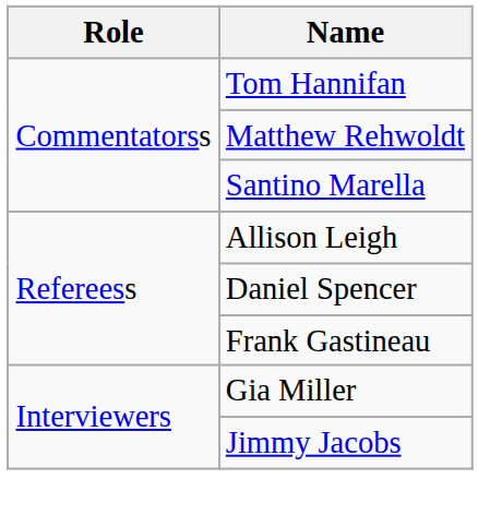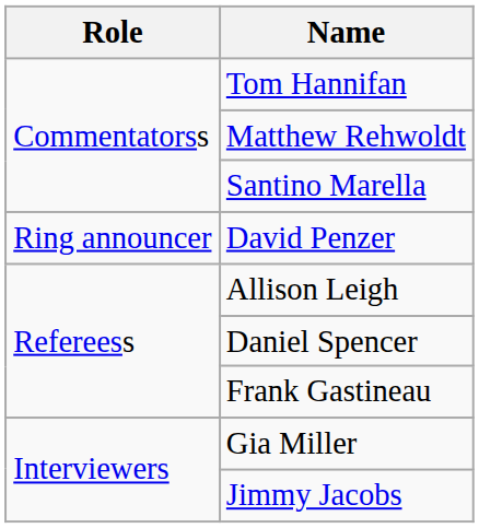 <table class=wikitable style="font-size:90%; margin: 0.5em 0 0.5em 1em; float: right; clear: right;">
 <tr>
 <th>Role</th>
 <th>Name</th>
 </tr>
 <tr>
 <td rowspan=3><a href='#'>Commentators</a>s</td>
 <td><a href='#'>Tom Hannifan</a></td>
 </tr>
 <tr>
 <td><a href='#'>Matthew Rehwoldt</a></td>
 </tr>
 <tr>
 <td><a href='#'>Santino Marella</a> </td>
+</tr>
+<tr>
+<td rowspan=1><a href='#'>Ring announcer</a></td>
+<td><a href='#'>David Penzer</a></td>
 </tr>
 <tr>
 <td rowspan=3><a href='#'>Referees</a>s</td>
 <td>Allison Leigh</td>
 </tr>
 <tr>
 <td>Daniel Spencer</td>
 </tr>
 <tr>
 <td>Frank Gastineau</td>
 </tr>
 <tr>
 <td rowspan=2><a href='#'>Interviewers</a></td>
 <td>Gia Miller</td>
 </tr>
 <tr>
 <td><a href='#'>Jimmy Jacobs</a></td>
 </tr>
 </table>
